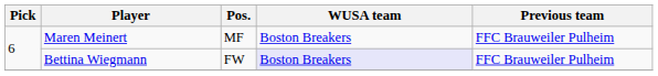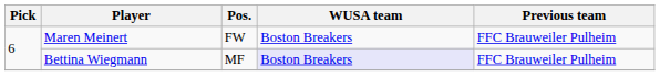 <table class="wikitable">
 <tr>
 <th width="5%">Pick</th>
 <th width="25%">Player</th>
 <th width="5%">Pos.</th>
 <th width="30%">WUSA team</th>
 <th width="25%">Previous team</th>
 </tr>
 <tr>
 <td rowspan=2>6</td>
 <td> <a href='#'>Maren Meinert</a></td>
-<td>MF</td>
+<td>FW</td>
 <td><a href='#'>Boston Breakers</a></td>
 <td><a href='#'>FFC Brauweiler Pulheim</a></td>
 </tr>
 <tr>
 <td> <a href='#'>Bettina Wiegmann</a></td>
-<td>FW</td>
+<td>MF</td>
 <td style="background: lavender;"><a href='#'>Boston Breakers</a></td>
 <td><a href='#'>FFC Brauweiler Pulheim</a></td>
 </tr>
 <tr>
 </tr>
 </table>
